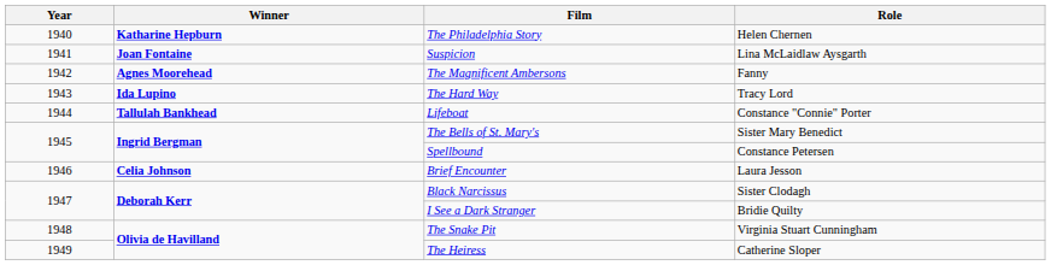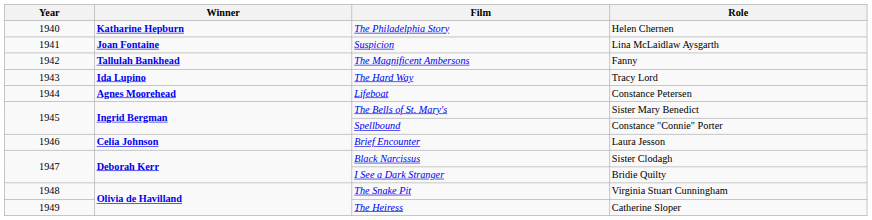 <table class="wikitable" width="68%" cellpadding="5">
 <tr>
 <th width="100"><strong>Year</strong></th>
 <th width="300"><strong>Winner</strong></th>
 <th width="300"><strong>Film</strong></th>
 <th width="300"><strong>Role</strong></th>
 </tr>
 <tr>
 <td style="text-align:center;">1940</td>
 <td><strong><a href='#'>Katharine Hepburn</a></strong></td>
 <td><em><a href='#'>The Philadelphia Story</a></em></td>
 <td>Helen Chernen</td>
 </tr>
 <tr>
 <td style="text-align:center;">1941</td>
 <td><strong><a href='#'>Joan Fontaine</a></strong></td>
 <td><em><a href='#'>Suspicion</a> </em></td>
 <td>Lina McLaidlaw Aysgarth</td>
 </tr>
 <tr>
 <td style="text-align:center;">1942</td>
-<td><strong><a href='#'>Agnes Moorehead</a></strong></td>
+<td><strong><a href='#'>Tallulah Bankhead</a></strong></td>
 <td><em><a href='#'>The Magnificent Ambersons</a></em></td>
 <td>Fanny</td>
 </tr>
 <tr>
 <td style="text-align:center;">1943</td>
 <td><strong><a href='#'>Ida Lupino</a></strong></td>
 <td><em><a href='#'>The Hard Way</a> </em></td>
 <td>Tracy Lord</td>
 </tr>
 <tr>
 <td style="text-align:center;">1944</td>
-<td><strong><a href='#'>Tallulah Bankhead</a></strong></td>
+<td><strong><a href='#'>Agnes Moorehead</a></strong></td>
 <td><em><a href='#'>Lifeboat</a></em></td>
-<td>Constance "Connie" Porter</td>
+<td>Constance Petersen</td>
 </tr>
 <tr>
 <td rowspan="2" style="text-align:center;">1945</td>
 <td Rowspan="2"><strong><a href='#'>Ingrid Bergman</a></strong></td>
 <td><em><a href='#'>The Bells of St. Mary's</a></em></td>
 <td>Sister Mary Benedict</td>
 </tr>
 <tr>
 <td><em><a href='#'>Spellbound</a></em></td>
-<td>Constance Petersen</td>
+<td>Constance "Connie" Porter</td>
 </tr>
 <tr>
 <td style="text-align:center;">1946</td>
 <td><strong><a href='#'>Celia Johnson</a></strong></td>
 <td><em><a href='#'>Brief Encounter</a></em></td>
 <td>Laura Jesson</td>
 </tr>
 <tr>
 <td rowspan="2" style="text-align:center;">1947</td>
 <td rowspan="2"><strong><a href='#'>Deborah Kerr</a></strong></td>
 <td><em><a href='#'>Black Narcissus</a></em></td>
 <td>Sister Clodagh</td>
 </tr>
 <tr>
 <td><em><a href='#'>I See a Dark Stranger</a></em></td>
 <td>Bridie Quilty</td>
 </tr>
 <tr>
 <td style="text-align:center;">1948</td>
 <td rowspan=2><strong><a href='#'>Olivia de Havilland</a></strong></td>
 <td><em><a href='#'>The Snake Pit</a></em></td>
 <td>Virginia Stuart Cunningham</td>
 </tr>
 <tr>
 <td style="text-align:center;">1949</td>
 <td><em><a href='#'>The Heiress</a></em></td>
 <td>Catherine Sloper</td>
 </tr>
 </table>
